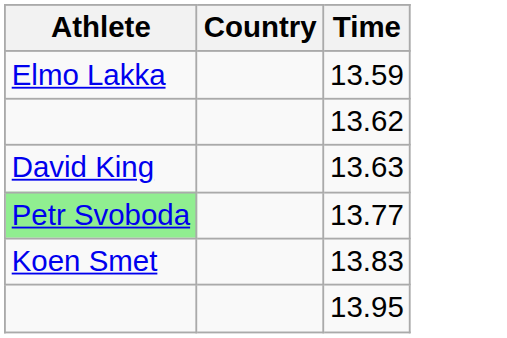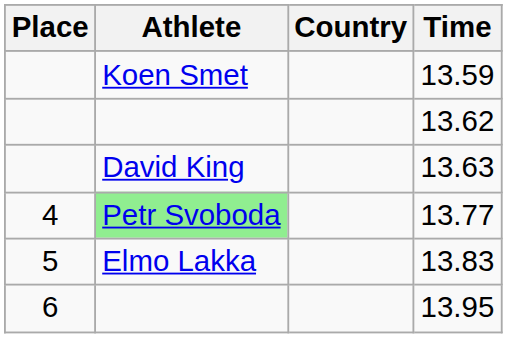 <table class="wikitable">
 <tr>
+<th>Place</th>
 <th>Athlete</th>
 <th>Country</th>
 <th>Time</th>
 </tr>
 <tr>
-<td><a href='#'>Elmo Lakka</a></td>
+<td align=center></td>
+<td><a href='#'>Koen Smet</a></td>
 <td></td>
 <td>13.59</td>
 </tr>
 <tr>
+<td align=center></td>
 <td></td>
 <td></td>
 <td>13.62</td>
 </tr>
 <tr>
+<td align=center></td>
 <td><a href='#'>David King</a></td>
 <td></td>
 <td>13.63</td>
 </tr>
 <tr>
+<td align=center>4</td>
 <td style="background: lightgreen;"><a href='#'>Petr Svoboda</a></td>
 <td></td>
 <td>13.77</td>
 </tr>
 <tr>
-<td><a href='#'>Koen Smet</a></td>
+<td align=center>5</td>
+<td><a href='#'>Elmo Lakka</a></td>
 <td></td>
 <td>13.83</td>
 </tr>
 <tr>
+<td align=center>6</td>
 <td></td>
 <td></td>
 <td>13.95</td>
 </tr>
 </table>
